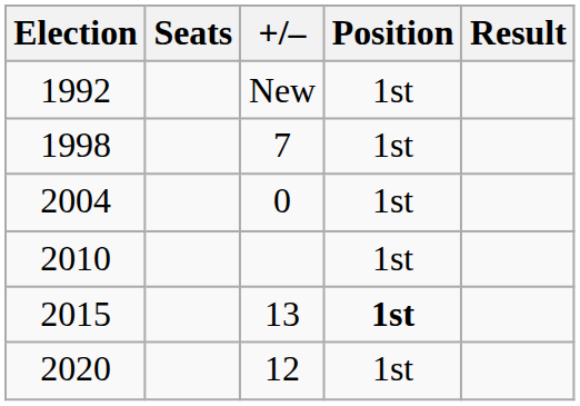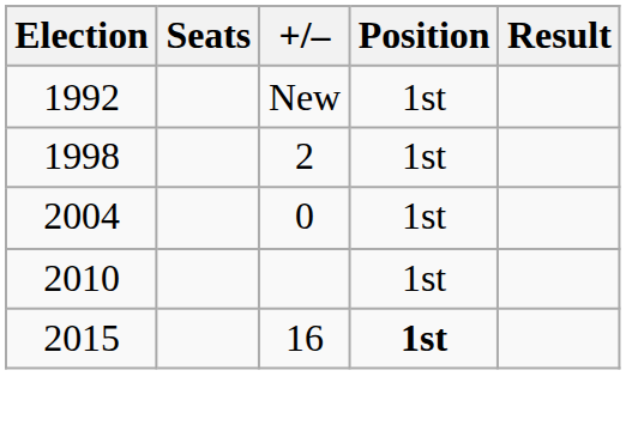 <table class=wikitable style=text-align:center>
 <tr>
 <th>Election</th>
 <th>Seats</th>
 <th>+/–</th>
 <th>Position</th>
 <th>Result</th>
 </tr>
 <tr>
 <td>1992</td>
 <td></td>
 <td>New</td>
 <td> 1st</td>
 <td></td>
 </tr>
 <tr>
 <td>1998</td>
 <td></td>
-<td> 7</td>
+<td> 2</td>
 <td> 1st</td>
 <td></td>
 </tr>
 <tr>
 <td>2004</td>
 <td></td>
 <td> 0</td>
 <td> 1st</td>
 <td></td>
 </tr>
 <tr>
 <td>2010</td>
 <td></td>
 <td></td>
 <td> 1st</td>
 <td></td>
 </tr>
 <tr>
 <td>2015</td>
 <td></td>
-<td> 13</td>
+<td> 16</td>
 <td><strong> 1st</strong></td>
 <td></td>
 </tr>
-<tr>
-<td>2020</td>
-<td></td>
-<td> 12</td>
-<td> 1st</td>
-<td></td>
-</tr>
 </table>
